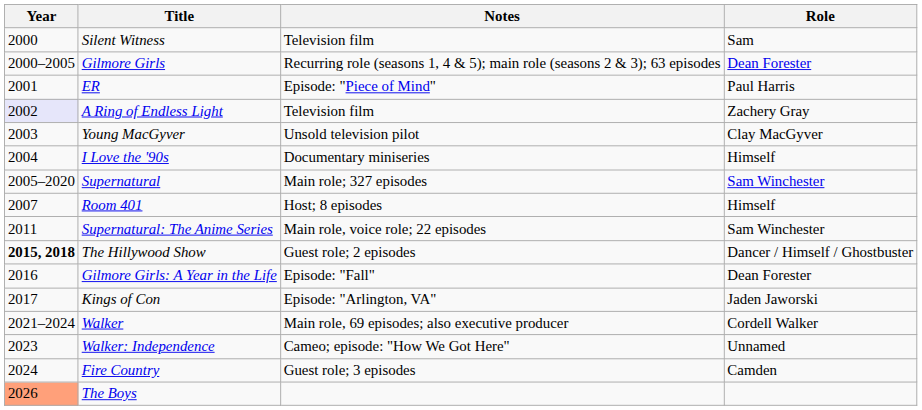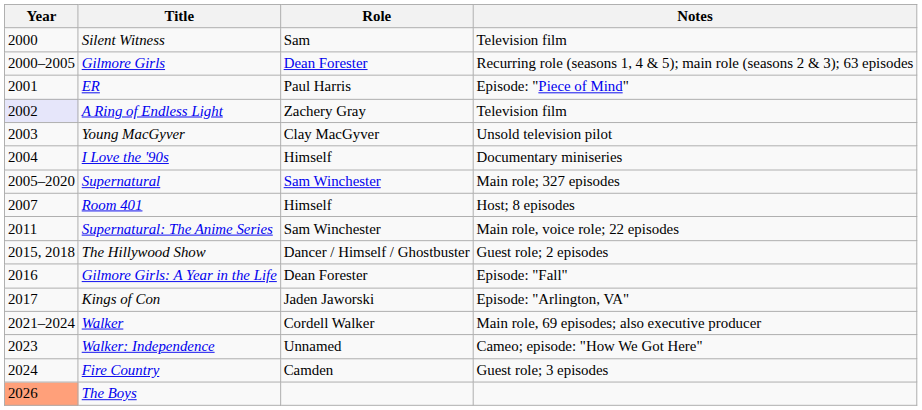 <table class="wikitable sortable">
 <tr>
 <th>Year</th>
 <th>Title</th>
+<th>Role</th>
 <th class="unsortable">Notes</th>
-<th>Role</th>
 </tr>
 <tr>
 <td>2000</td>
 <td><em>Silent Witness</em></td>
+<td>Sam</td>
 <td>Television film</td>
-<td>Sam</td>
 </tr>
 <tr>
 <td>2000–2005</td>
 <td><em><a href='#'>Gilmore Girls</a></em></td>
+<td><a href='#'>Dean Forester</a></td>
 <td>Recurring role (seasons 1, 4 & 5); main role (seasons 2 & 3); 63 episodes</td>
-<td><a href='#'>Dean Forester</a></td>
 </tr>
 <tr>
 <td>2001</td>
 <td><em><a href='#'>ER</a></em></td>
+<td>Paul Harris</td>
 <td>Episode: "<a href='#'>Piece of Mind</a>"</td>
-<td>Paul Harris</td>
 </tr>
 <tr>
 <td style="background: lavender;">2002</td>
 <td><em><a href='#'>A Ring of Endless Light</a></em></td>
+<td>Zachery Gray</td>
 <td>Television film</td>
-<td>Zachery Gray</td>
 </tr>
 <tr>
 <td>2003</td>
 <td><em>Young MacGyver</em></td>
+<td>Clay MacGyver</td>
 <td>Unsold television pilot</td>
-<td>Clay MacGyver</td>
 </tr>
 <tr>
 <td>2004</td>
 <td><em><a href='#'>I Love the '90s</a></em></td>
+<td>Himself</td>
 <td>Documentary miniseries</td>
-<td>Himself</td>
 </tr>
 <tr>
 <td>2005–2020</td>
 <td><em><a href='#'>Supernatural</a></em></td>
+<td><a href='#'>Sam Winchester</a></td>
 <td>Main role; 327 episodes</td>
-<td><a href='#'>Sam Winchester</a></td>
 </tr>
 <tr>
 <td>2007</td>
 <td><em><a href='#'>Room 401</a></em></td>
+<td>Himself</td>
 <td>Host; 8 episodes</td>
-<td>Himself</td>
 </tr>
 <tr>
 <td>2011</td>
 <td><em><a href='#'>Supernatural: The Anime Series</a></em></td>
+<td>Sam Winchester</td>
 <td>Main role, voice role; 22 episodes</td>
-<td>Sam Winchester</td>
 </tr>
 <tr>
-<td><strong>2015, 2018</strong></td>
+<td>2015, 2018</td>
 <td><em>The Hillywood Show</em></td>
+<td>Dancer / Himself / Ghostbuster</td>
 <td>Guest role; 2 episodes</td>
-<td>Dancer / Himself / Ghostbuster</td>
 </tr>
 <tr>
 <td>2016</td>
 <td><em><a href='#'>Gilmore Girls: A Year in the Life</a></em></td>
+<td>Dean Forester</td>
 <td>Episode: "Fall"</td>
-<td>Dean Forester</td>
 </tr>
 <tr>
 <td>2017</td>
 <td><em>Kings of Con</em></td>
+<td>Jaden Jaworski</td>
 <td>Episode: "Arlington, VA"</td>
-<td>Jaden Jaworski</td>
 </tr>
 <tr>
 <td>2021–2024</td>
 <td><em><a href='#'>Walker</a></em></td>
+<td>Cordell Walker</td>
 <td>Main role, 69 episodes; also executive producer</td>
-<td>Cordell Walker</td>
 </tr>
 <tr>
 <td>2023</td>
 <td><em><a href='#'>Walker: Independence</a></em></td>
+<td>Unnamed</td>
 <td>Cameo; episode: "How We Got Here"</td>
-<td>Unnamed</td>
 </tr>
 <tr>
 <td>2024</td>
 <td><em><a href='#'>Fire Country</a></em></td>
+<td>Camden</td>
 <td>Guest role; 3 episodes</td>
-<td>Camden</td>
 </tr>
 <tr>
 <td style="background: lightsalmon;">2026</td>
 <td><em><a href='#'>The Boys</a></em></td>
 <td></td>
 <td></td>
 </tr>
 </table>
